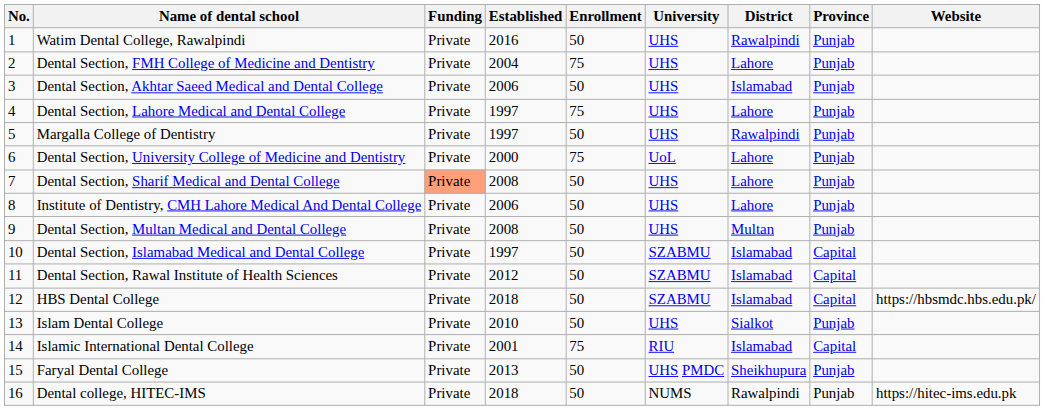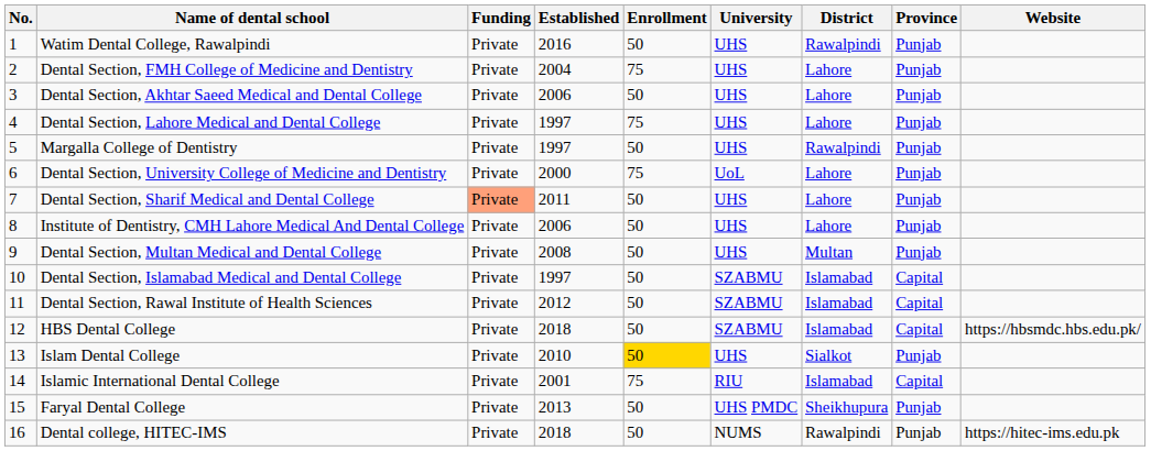 <table class="wikitable sortable">
 <tr>
 <th>No.</th>
 <th>Name of dental school</th>
 <th>Funding</th>
 <th>Established</th>
 <th>Enrollment</th>
 <th>University</th>
 <th>District</th>
 <th>Province</th>
 <th>Website</th>
 </tr>
 <tr>
 <td>1</td>
 <td>Watim Dental College, Rawalpindi</td>
 <td>Private</td>
 <td>2016</td>
 <td>50</td>
 <td><a href='#'>UHS</a></td>
 <td><a href='#'>Rawalpindi</a></td>
 <td><a href='#'>Punjab</a></td>
 <td></td>
 </tr>
 <tr>
 <td>2</td>
 <td>Dental Section, <a href='#'>FMH College of Medicine and Dentistry</a></td>
 <td>Private</td>
 <td>2004</td>
 <td>75</td>
 <td><a href='#'>UHS</a></td>
 <td><a href='#'>Lahore</a></td>
 <td><a href='#'>Punjab</a></td>
 <td></td>
 </tr>
 <tr>
 <td>3</td>
 <td>Dental Section, <a href='#'>Akhtar Saeed Medical and Dental College</a></td>
 <td>Private</td>
 <td>2006</td>
 <td>50</td>
 <td><a href='#'>UHS</a></td>
-<td><a href='#'>Islamabad</a></td>
+<td><a href='#'>Lahore</a></td>
 <td><a href='#'>Punjab</a></td>
 <td></td>
 </tr>
 <tr>
 <td>4</td>
 <td>Dental Section, <a href='#'>Lahore Medical and Dental College</a></td>
 <td>Private</td>
 <td>1997</td>
 <td>75</td>
 <td><a href='#'>UHS</a></td>
 <td><a href='#'>Lahore</a></td>
 <td><a href='#'>Punjab</a></td>
 <td></td>
 </tr>
 <tr>
 <td>5</td>
 <td>Margalla College of Dentistry</td>
 <td>Private</td>
 <td>1997</td>
 <td>50</td>
 <td><a href='#'>UHS</a></td>
 <td><a href='#'>Rawalpindi</a></td>
 <td><a href='#'>Punjab</a></td>
 <td></td>
 </tr>
 <tr>
 <td>6</td>
 <td>Dental Section, <a href='#'>University College of Medicine and Dentistry</a></td>
 <td>Private</td>
 <td>2000</td>
 <td>75</td>
 <td><a href='#'>UoL</a></td>
 <td><a href='#'>Lahore</a></td>
 <td><a href='#'>Punjab</a></td>
 <td></td>
 </tr>
 <tr>
 <td>7</td>
 <td>Dental Section, <a href='#'>Sharif Medical and Dental College</a></td>
 <td style="background: lightsalmon;">Private</td>
-<td>2008</td>
+<td>2011</td>
 <td>50</td>
 <td><a href='#'>UHS</a></td>
 <td><a href='#'>Lahore</a></td>
 <td><a href='#'>Punjab</a></td>
 <td></td>
 </tr>
 <tr>
 <td>8</td>
 <td>Institute of Dentistry, <a href='#'>CMH Lahore Medical And Dental College</a></td>
 <td>Private</td>
 <td>2006</td>
 <td>50</td>
 <td><a href='#'>UHS</a></td>
 <td><a href='#'>Lahore</a></td>
 <td><a href='#'>Punjab</a></td>
 <td></td>
 </tr>
 <tr>
 <td>9</td>
 <td>Dental Section, <a href='#'>Multan Medical and Dental College</a></td>
 <td>Private</td>
 <td>2008</td>
 <td>50</td>
 <td><a href='#'>UHS</a></td>
 <td><a href='#'>Multan</a></td>
 <td><a href='#'>Punjab</a></td>
 <td></td>
 </tr>
 <tr>
 <td>10</td>
 <td>Dental Section, <a href='#'>Islamabad Medical and Dental College</a></td>
 <td>Private</td>
 <td>1997</td>
 <td>50</td>
 <td><a href='#'>SZABMU</a></td>
 <td><a href='#'>Islamabad</a></td>
 <td><a href='#'>Capital</a></td>
 <td></td>
 </tr>
 <tr>
 <td>11</td>
 <td>Dental Section, Rawal Institute of Health Sciences</td>
 <td>Private</td>
 <td>2012</td>
 <td>50</td>
 <td><a href='#'>SZABMU</a></td>
 <td><a href='#'>Islamabad</a></td>
 <td><a href='#'>Capital</a></td>
 <td></td>
 </tr>
 <tr>
 <td>12</td>
 <td>HBS Dental College</td>
 <td>Private</td>
 <td>2018</td>
 <td>50</td>
 <td><a href='#'>SZABMU</a></td>
 <td><a href='#'>Islamabad</a></td>
 <td><a href='#'>Capital</a></td>
 <td>https://hbsmdc.hbs.edu.pk/</td>
 </tr>
 <tr>
 <td>13</td>
 <td>Islam Dental College</td>
 <td>Private</td>
 <td>2010</td>
-<td>50</td>
+<td style="background: gold;">50</td>
 <td><a href='#'>UHS</a></td>
 <td><a href='#'>Sialkot</a></td>
 <td><a href='#'>Punjab</a></td>
 <td></td>
 </tr>
 <tr>
 <td>14</td>
 <td>Islamic International Dental College</td>
 <td>Private</td>
 <td>2001</td>
 <td>75</td>
 <td><a href='#'>RIU</a></td>
 <td><a href='#'>Islamabad</a></td>
 <td><a href='#'>Capital</a></td>
 <td></td>
 </tr>
 <tr>
 <td>15</td>
 <td>Faryal Dental College</td>
 <td>Private</td>
 <td>2013</td>
 <td>50</td>
 <td><a href='#'>UHS</a> <a href='#'>PMDC</a></td>
 <td><a href='#'>Sheikhupura</a></td>
 <td><a href='#'>Punjab</a></td>
 <td></td>
 </tr>
 <tr>
 <td>16</td>
 <td>Dental college, HITEC-IMS</td>
 <td>Private</td>
 <td>2018</td>
 <td>50</td>
 <td>NUMS</td>
 <td>Rawalpindi</td>
 <td>Punjab</td>
 <td>https://hitec-ims.edu.pk</td>
 </tr>
 </table>
